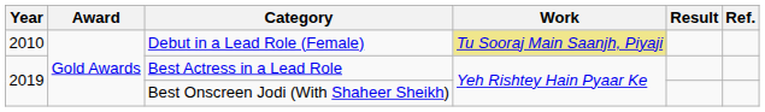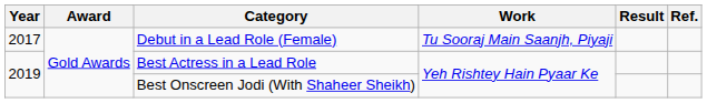 <table class="wikitable">
 <tr>
 <th>Year</th>
 <th>Award</th>
 <th>Category</th>
 <th>Work</th>
 <th>Result</th>
 <th>Ref.</th>
 </tr>
 <tr>
-<td>2010</td>
+<td>2017</td>
 <td rowspan="3"><a href='#'>Gold Awards</a></td>
 <td><a href='#'>Debut in a Lead Role (Female)</a></td>
-<td style="background: khaki;"><em><a href='#'>Tu Sooraj Main Saanjh, Piyaji</a></em></td>
+<td><em><a href='#'>Tu Sooraj Main Saanjh, Piyaji</a></em></td>
 <td></td>
 <td></td>
 </tr>
 <tr>
 <td rowspan="2">2019</td>
 <td><a href='#'>Best Actress in a Lead Role</a></td>
 <td rowspan="2"><em><a href='#'>Yeh Rishtey Hain Pyaar Ke</a></em></td>
 <td></td>
 <td></td>
 </tr>
 <tr>
 <td>Best Onscreen Jodi (With <a href='#'>Shaheer Sheikh</a>)</td>
 <td></td>
 <td></td>
 </tr>
 </table>
